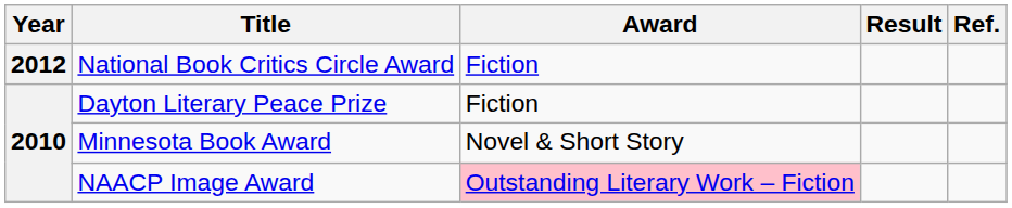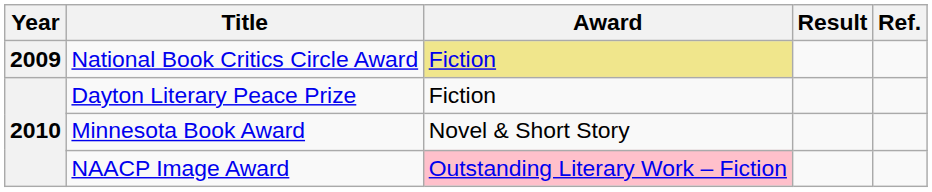 <table class="wikitable">
 <tr>
 <th>Year</th>
 <th>Title</th>
 <th>Award</th>
 <th>Result</th>
 <th>Ref.</th>
 </tr>
 <tr>
-<th>2012</th>
+<th>2009</th>
 <td><a href='#'>National Book Critics Circle Award</a></td>
-<td><a href='#'>Fiction</a></td>
+<td style="background: khaki;"><a href='#'>Fiction</a></td>
 <td></td>
 <td></td>
 </tr>
 <tr>
 <th rowspan="3">2010</th>
 <td><a href='#'>Dayton Literary Peace Prize</a></td>
 <td>Fiction</td>
 <td></td>
 <td></td>
 </tr>
 <tr>
 <td><a href='#'>Minnesota Book Award</a></td>
 <td>Novel & Short Story</td>
 <td></td>
 <td></td>
 </tr>
 <tr>
 <td><a href='#'>NAACP Image Award</a></td>
 <td style="background: pink;"><a href='#'>Outstanding Literary Work – Fiction</a></td>
 <td></td>
 <td></td>
 </tr>
 </table>
